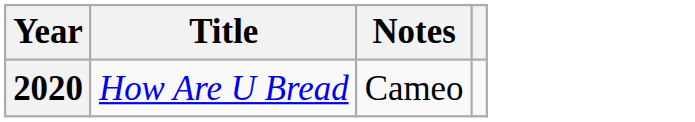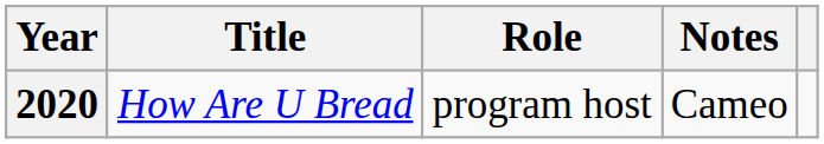 <table class="wikitable sortable plainrowheaders">
 <tr>
 <th scope="col">Year</th>
 <th scope="col">Title</th>
+<th scope="col">Role</th>
 <th scope="col" class="unsortable">Notes</th>
 <th scope="col" class="unsortable"></th>
 </tr>
 <tr>
 <th scope="row">2020</th>
 <td><em><a href='#'>How Are U Bread</a></em></td>
+<td>program host</td>
 <td>Cameo</td>
 <td></td>
 </tr>
 </table>
